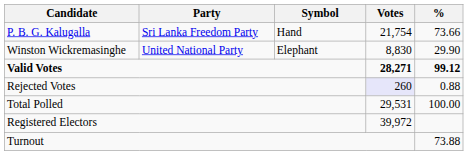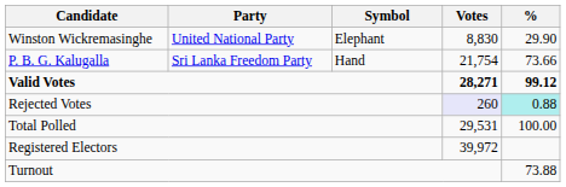 <table class="wikitable" border="1" style="text-align:right;">
 <tr>
 <th align=left width="180">Candidate</th>
 <th align=left width="180">Party</th>
 <th align=left width="120">Symbol</th>
 <th align=left width="60">Votes</th>
 <th align=left width="60">%</th>
 </tr>
 <tr>
+<td align=left>Winston Wickremasinghe</td>
+<td align=left><a href='#'>United National Party</a></td>
+<td align=left>Elephant</td>
+<td align=right>8,830</td>
+<td align=right>29.90</td>
+</tr>
+<tr>
 <td align=left><a href='#'>P. B. G. Kalugalla</a></td>
 <td align=left><a href='#'>Sri Lanka Freedom Party</a></td>
 <td align=left>Hand</td>
 <td align=right>21,754</td>
 <td align=right>73.66</td>
-</tr>
-<tr>
-<td align=left>Winston Wickremasinghe</td>
-<td align=left><a href='#'>United National Party</a></td>
-<td align=left>Elephant</td>
-<td align=right>8,830</td>
-<td align=right>29.90</td>
 </tr>
 <tr>
 <td align=left colspan=3><strong>Valid Votes</strong></td>
 <td align=right><strong>28,271</strong></td>
 <td align=right><strong>99.12</strong></td>
 </tr>
 <tr>
 <td align=left colspan=3>Rejected Votes</td>
 <td align=right style="background: lavender;">260</td>
-<td align=right>0.88</td>
+<td align=right style="background: paleturquoise;">0.88</td>
 </tr>
 <tr>
 <td align=left colspan=3>Total Polled</td>
 <td align=right>29,531</td>
 <td align=right>100.00</td>
 </tr>
 <tr>
 <td align=left colspan=3>Registered Electors</td>
 <td align=right>39,972</td>
 <td></td>
 </tr>
 <tr>
 <td align=left colspan=4>Turnout</td>
 <td align=right>73.88</td>
 </tr>
 </table>
